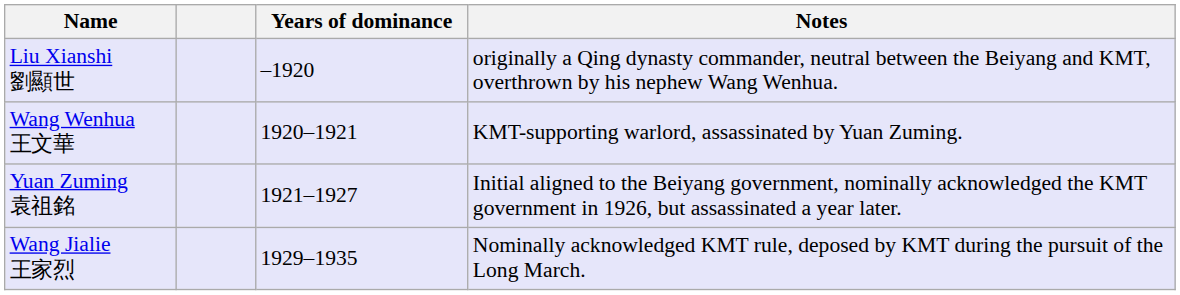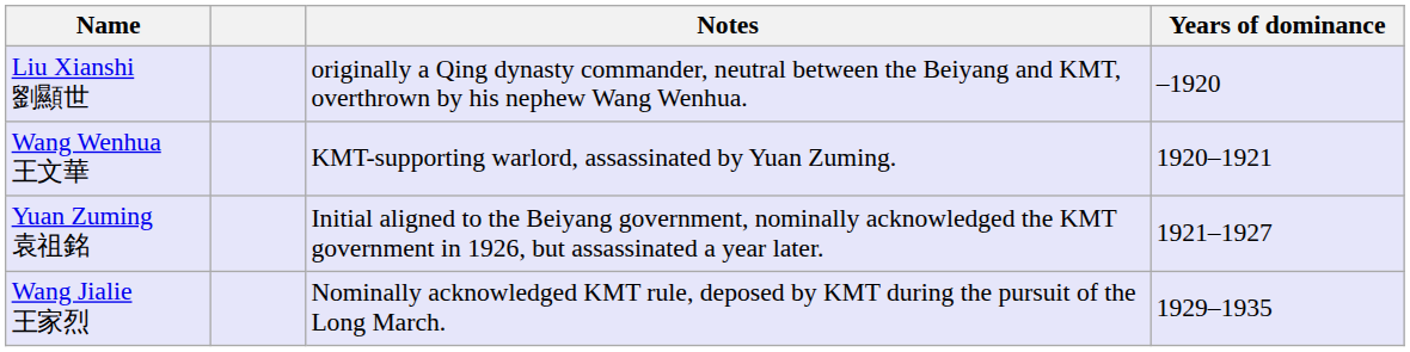 <table class="wikitable">
 <tr>
 <th width=120px>Name</th>
 <th width=51px></th>
+<th>Notes</th>
 <th width=150px>Years of dominance</th>
-<th>Notes</th>
 </tr>
 <tr bgcolor=#E6E6FA>
 <td><a href='#'>Liu Xianshi</a><br>劉顯世</td>
 <td align=center></td>
+<td>originally a Qing dynasty commander, neutral between the Beiyang and KMT, overthrown by his nephew Wang Wenhua.</td>
 <td>–1920</td>
-<td>originally a Qing dynasty commander, neutral between the Beiyang and KMT, overthrown by his nephew Wang Wenhua.</td>
 </tr>
 <tr bgcolor=#E6E6FA>
 <td><a href='#'>Wang Wenhua</a><br>王文華</td>
 <td align=center></td>
+<td>KMT-supporting warlord, assassinated by Yuan Zuming.</td>
 <td>1920–1921</td>
-<td>KMT-supporting warlord, assassinated by Yuan Zuming.</td>
 </tr>
 <tr bgcolor=#E6E6FA>
 <td><a href='#'>Yuan Zuming</a><br>袁祖銘</td>
 <td align=center></td>
+<td>Initial aligned to the Beiyang government, nominally acknowledged the KMT government in 1926, but assassinated a year later.</td>
 <td>1921–1927</td>
-<td>Initial aligned to the Beiyang government, nominally acknowledged the KMT government in 1926, but assassinated a year later.</td>
 </tr>
 <tr bgcolor=#E6E6FA>
 <td><a href='#'>Wang Jialie</a><br>王家烈</td>
 <td align=center></td>
+<td>Nominally acknowledged KMT rule, deposed by KMT during the pursuit of the Long March.</td>
 <td>1929–1935</td>
-<td>Nominally acknowledged KMT rule, deposed by KMT during the pursuit of the Long March.</td>
 </tr>
 </table>
